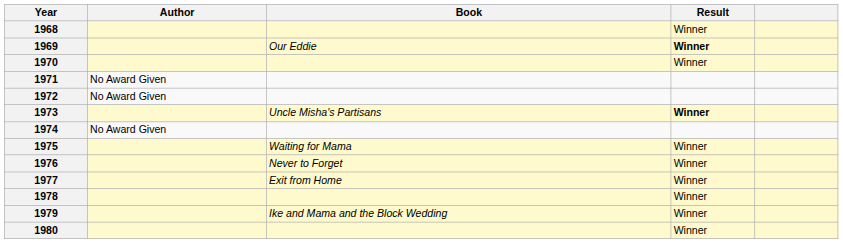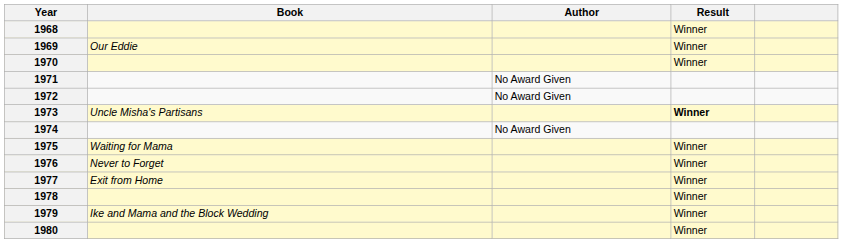 <table class="sortable wikitable" width="100%">
 <tr>
 <th scope=“col” width=10%>Year</th>
+<th scope=“col”>Book</th>
 <th scope=“col”>Author</th>
-<th scope=“col”>Book</th>
 <th scope=“col” width=10%>Result</th>
 <th scope=“col” width=10%></th>
 </tr>
 <tr style="background:LemonChiffon; color:black">
 <th scope=“row”>1968</th>
 <td></td>
 <td></td>
 <td>Winner</td>
 <td></td>
 </tr>
 <tr style="background:LemonChiffon; color:black">
 <th scope=“row”>1969</th>
+<td><em>Our Eddie</em></td>
 <td></td>
-<td><em>Our Eddie</em></td>
-<td><strong>Winner</strong></td>
+<td>Winner</td>
 <td></td>
 </tr>
 <tr style="background:LemonChiffon; color:black">
 <th scope=“row”>1970</th>
 <td></td>
 <td></td>
 <td>Winner</td>
 <td></td>
 </tr>
 <tr>
 <th scope=“row”>1971</th>
+<td></td>
 <td>No Award Given</td>
-<td></td>
 <td></td>
 <td></td>
 </tr>
 <tr>
 <th scope=“row”>1972</th>
+<td></td>
 <td>No Award Given</td>
-<td></td>
 <td></td>
 <td></td>
 </tr>
 <tr style="background:LemonChiffon; color:black">
 <th scope=“row”>1973</th>
+<td><em>Uncle Misha's Partisans</em></td>
 <td></td>
-<td><em>Uncle Misha's Partisans</em></td>
 <td><strong>Winner</strong></td>
 <td></td>
 </tr>
 <tr>
 <th scope=“row”>1974</th>
+<td></td>
 <td>No Award Given</td>
-<td></td>
 <td></td>
 <td></td>
 </tr>
 <tr style="background:LemonChiffon; color:black">
 <th scope=“row”>1975</th>
+<td><em>Waiting for Mama</em></td>
 <td></td>
-<td><em>Waiting for Mama</em></td>
 <td>Winner</td>
 <td></td>
 </tr>
 <tr style="background:LemonChiffon; color:black">
 <th scope=“row”>1976</th>
+<td><em>Never to Forget</em></td>
 <td></td>
-<td><em>Never to Forget</em></td>
 <td>Winner</td>
 <td></td>
 </tr>
 <tr style="background:LemonChiffon; color:black">
 <th scope=“row”>1977</th>
+<td><em>Exit from Home</em></td>
 <td></td>
-<td><em>Exit from Home</em></td>
 <td>Winner</td>
 <td></td>
 </tr>
 <tr style="background:LemonChiffon; color:black">
 <th scope=“row”>1978</th>
 <td></td>
 <td></td>
 <td>Winner</td>
 <td></td>
 </tr>
 <tr style="background:LemonChiffon; color:black">
 <th scope=“row”>1979</th>
+<td><em>Ike and Mama and the Block Wedding</em></td>
 <td></td>
-<td><em>Ike and Mama and the Block Wedding</em></td>
 <td>Winner</td>
 <td></td>
 </tr>
 <tr style="background:LemonChiffon; color:black">
 <th scope=“row”>1980</th>
 <td></td>
 <td></td>
 <td>Winner</td>
 <td></td>
 </tr>
 </table>
